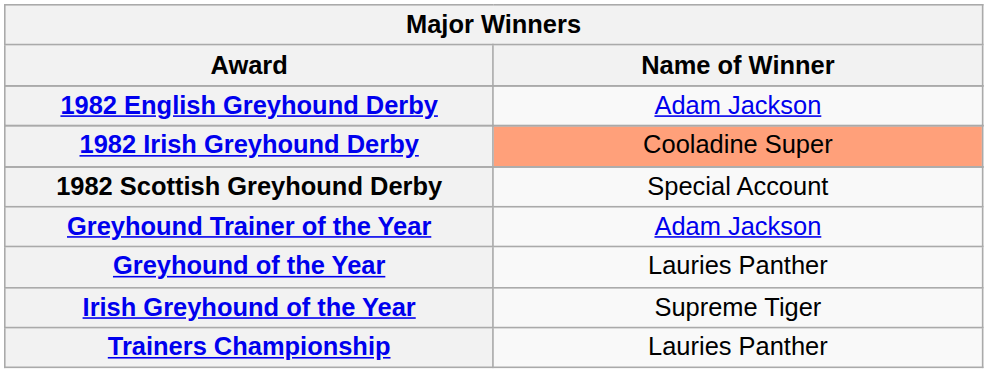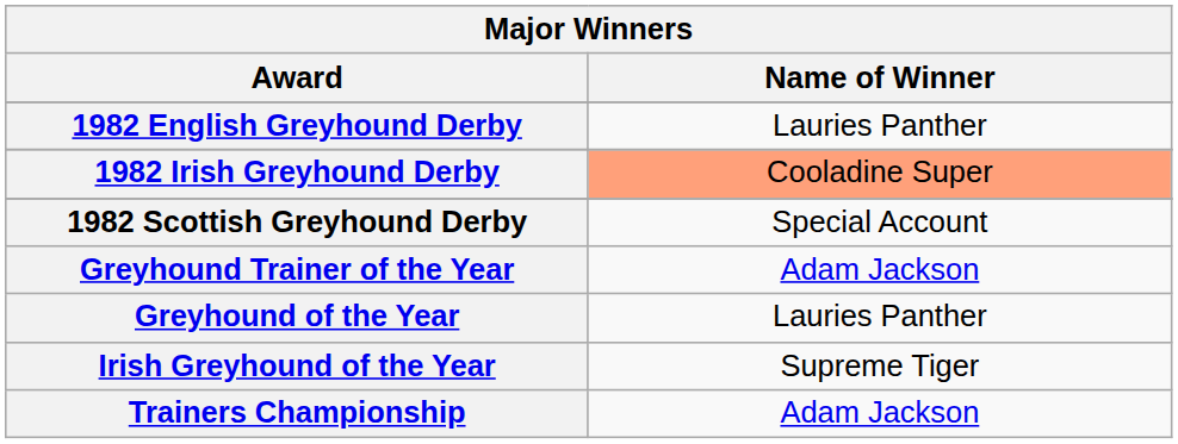 <table class="wikitable">
 <tr>
 <th colspan="2">Major Winners</th>
 </tr>
 <tr>
 <th width=300>Award</th>
 <th width=300>Name of Winner</th>
 </tr>
 <tr>
 </tr>
 <tr align=center>
 <th><a href='#'>1982 English Greyhound Derby</a></th>
-<td><a href='#'>Adam Jackson</a></td>
+<td>Lauries Panther </td>
 </tr>
 <tr>
 </tr>
 <tr align=center>
 <th><a href='#'>1982 Irish Greyhound Derby</a></th>
 <td style="background: lightsalmon;">Cooladine Super </td>
 </tr>
 <tr>
 </tr>
 <tr align=center>
 <th>1982 Scottish Greyhound Derby</th>
 <td>Special Account </td>
 </tr>
 <tr align=center>
 <th><a href='#'>Greyhound Trainer of the Year</a></th>
 <td><a href='#'>Adam Jackson</a></td>
 </tr>
 <tr align=center>
 <th><a href='#'>Greyhound of the Year</a></th>
 <td>Lauries Panther</td>
 </tr>
 <tr align=center>
 <th><a href='#'>Irish Greyhound of the Year</a></th>
 <td>Supreme Tiger</td>
 </tr>
 <tr align=center>
 <th><a href='#'>Trainers Championship</a></th>
-<td>Lauries Panther </td>
+<td><a href='#'>Adam Jackson</a></td>
 </tr>
 </table>
